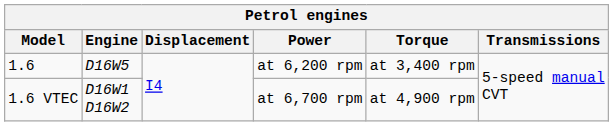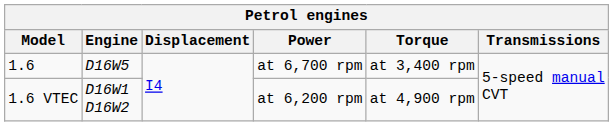 <table class="wikitable" style="text-align:left; font-size:90%;">
 <tr>
 <th colspan="6" style="text-align:center">Petrol engines</th>
 </tr>
 <tr>
 <th>Model</th>
 <th>Engine</th>
 <th>Displacement</th>
 <th>Power</th>
 <th>Torque</th>
 <th>Transmissions</th>
 </tr>
 <tr>
 <td>1.6</td>
 <td><em>D16W5</em></td>
 <td rowspan=2> <a href='#'>I4</a></td>
-<td> at 6,200 rpm</td>
+<td> at 6,700 rpm</td>
 <td> at 3,400 rpm</td>
 <td rowspan=2>5-speed <a href='#'>manual</a><br>CVT</td>
 </tr>
 <tr>
 <td>1.6 VTEC</td>
 <td><em>D16W1<br>D16W2</em></td>
-<td> at 6,700 rpm</td>
+<td> at 6,200 rpm</td>
 <td> at 4,900 rpm</td>
 </tr>
 </table>
